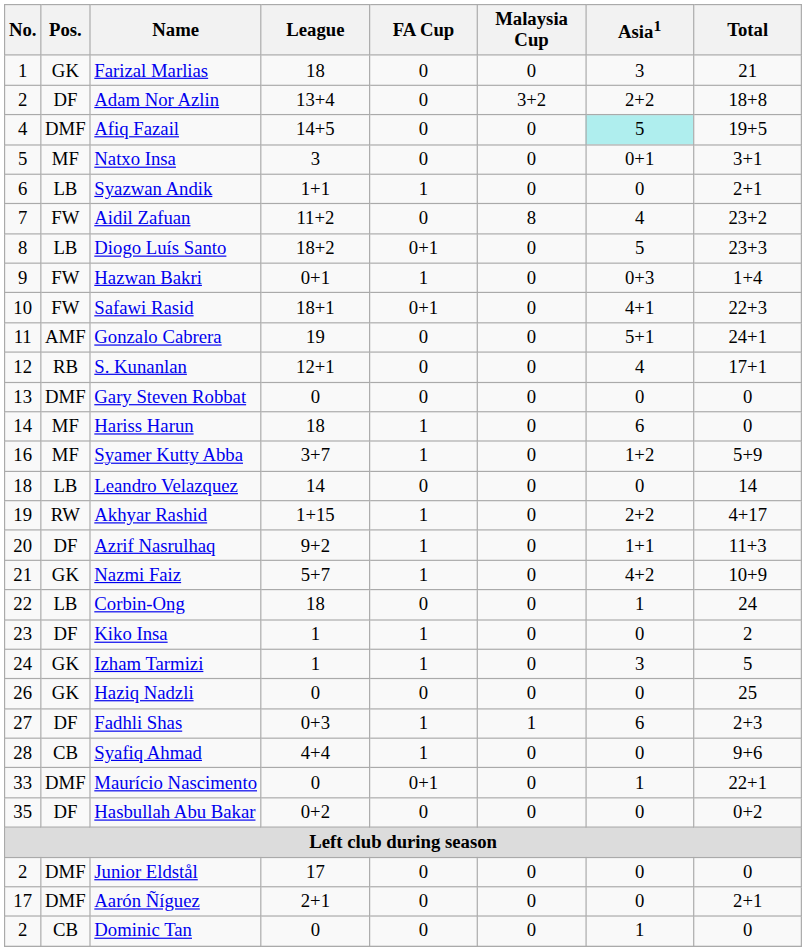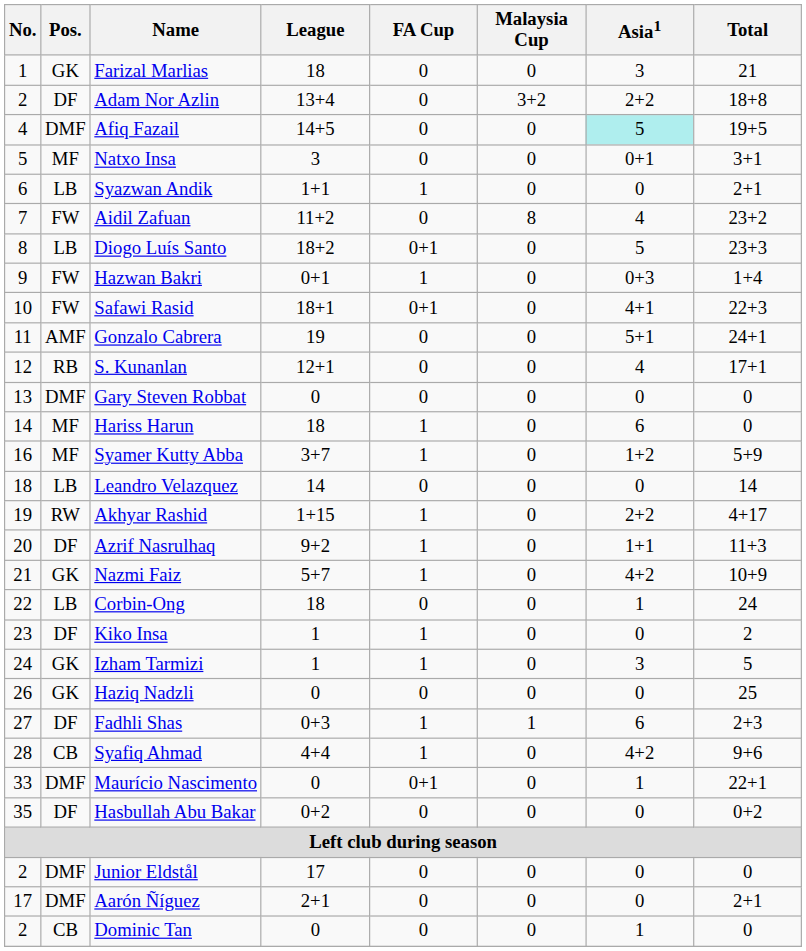 <table class="wikitable" style="text-align:center">
 <tr>
 <th>No.</th>
 <th>Pos.</th>
 <th>Name</th>
 <th style="width:85px;">League</th>
 <th style="width:85px;">FA Cup</th>
 <th style="width:85px;">Malaysia Cup</th>
 <th style="width:85px;">Asia<sup>1</sup></th>
 <th style="width:85px;">Total</th>
 </tr>
 <tr>
 <td style="text-align:center;">1</td>
 <td style="text-align:center;">GK</td>
 <td align="left"> <a href='#'>Farizal Marlias</a></td>
 <td>18</td>
 <td>0</td>
 <td>0</td>
 <td>3</td>
 <td>21</td>
 </tr>
 <tr>
 <td style="text-align:center;">2</td>
 <td style="text-align:center;">DF</td>
 <td align="left"> <a href='#'>Adam Nor Azlin</a></td>
 <td>13+4</td>
 <td>0</td>
 <td>3+2</td>
 <td>2+2</td>
 <td>18+8</td>
 </tr>
 <tr>
 <td style="text-align:center;">4</td>
 <td style="text-align:center;">DMF</td>
 <td align="left"> <a href='#'>Afiq Fazail</a></td>
 <td>14+5</td>
 <td>0</td>
 <td>0</td>
 <td style="background: paleturquoise;">5</td>
 <td>19+5</td>
 </tr>
 <tr>
 <td style="text-align:center;">5</td>
 <td style="text-align:center;">MF</td>
 <td align="left"> <a href='#'>Natxo Insa</a></td>
 <td>3</td>
 <td>0</td>
 <td>0</td>
 <td>0+1</td>
 <td>3+1</td>
 </tr>
 <tr>
 <td style="text-align:center;">6</td>
 <td style="text-align:center;">LB</td>
 <td align="left"> <a href='#'>Syazwan Andik</a></td>
 <td>1+1</td>
 <td>1</td>
 <td>0</td>
 <td>0</td>
 <td>2+1</td>
 </tr>
 <tr>
 <td style="text-align:center;">7</td>
 <td style="text-align:center;">FW</td>
 <td align="left"> <a href='#'>Aidil Zafuan</a></td>
 <td>11+2</td>
 <td>0</td>
 <td>8</td>
 <td>4</td>
 <td>23+2</td>
 </tr>
 <tr>
 <td style="text-align:center;">8</td>
 <td style="text-align:center;">LB</td>
 <td align="left"> <a href='#'>Diogo Luís Santo</a></td>
 <td>18+2</td>
 <td>0+1</td>
 <td>0</td>
 <td>5</td>
 <td>23+3</td>
 </tr>
 <tr>
 <td style="text-align:center;">9</td>
 <td style="text-align:center;">FW</td>
 <td align="left"> <a href='#'>Hazwan Bakri</a></td>
 <td>0+1</td>
 <td>1</td>
 <td>0</td>
 <td>0+3</td>
 <td>1+4</td>
 </tr>
 <tr>
 <td style="text-align:center;">10</td>
 <td style="text-align:center;">FW</td>
 <td align="left"> <a href='#'>Safawi Rasid</a></td>
 <td>18+1</td>
 <td>0+1</td>
 <td>0</td>
 <td>4+1</td>
 <td>22+3</td>
 </tr>
 <tr>
 <td style="text-align:center;">11</td>
 <td style="text-align:center;">AMF</td>
 <td align="left"> <a href='#'>Gonzalo Cabrera</a></td>
 <td>19</td>
 <td>0</td>
 <td>0</td>
 <td>5+1</td>
 <td>24+1</td>
 </tr>
 <tr>
 <td style="text-align:center;">12</td>
 <td style="text-align:center;">RB</td>
 <td align="left"> <a href='#'>S. Kunanlan</a></td>
 <td>12+1</td>
 <td>0</td>
 <td>0</td>
 <td>4</td>
 <td>17+1</td>
 </tr>
 <tr>
 <td style="text-align:center;">13</td>
 <td style="text-align:center;">DMF</td>
 <td align="left"> <a href='#'>Gary Steven Robbat</a></td>
 <td>0</td>
 <td>0</td>
 <td>0</td>
 <td>0</td>
 <td>0</td>
 </tr>
 <tr>
 <td style="text-align:center;">14</td>
 <td style="text-align:center;">MF</td>
 <td align="left"> <a href='#'>Hariss Harun</a></td>
 <td>18</td>
 <td>1</td>
 <td>0</td>
 <td>6</td>
 <td>0</td>
 </tr>
 <tr>
 <td style="text-align:center;">16</td>
 <td style="text-align:center;">MF</td>
 <td align="left"> <a href='#'>Syamer Kutty Abba</a></td>
 <td>3+7</td>
 <td>1</td>
 <td>0</td>
 <td>1+2</td>
 <td>5+9</td>
 </tr>
 <tr>
 <td style="text-align:center;">18</td>
 <td style="text-align:center;">LB</td>
 <td align="left"> <a href='#'>Leandro Velazquez</a></td>
 <td>14</td>
 <td>0</td>
 <td>0</td>
 <td>0</td>
 <td>14</td>
 </tr>
 <tr>
 <td style="text-align:center;">19</td>
 <td style="text-align:center;">RW</td>
 <td align="left"> <a href='#'>Akhyar Rashid</a></td>
 <td>1+15</td>
 <td>1</td>
 <td>0</td>
 <td>2+2</td>
 <td>4+17</td>
 </tr>
 <tr>
 <td style="text-align:center;">20</td>
 <td style="text-align:center;">DF</td>
 <td align="left"> <a href='#'>Azrif Nasrulhaq</a></td>
 <td>9+2</td>
 <td>1</td>
 <td>0</td>
 <td>1+1</td>
 <td>11+3</td>
 </tr>
 <tr>
 <td style="text-align:center;">21</td>
 <td style="text-align:center;">GK</td>
 <td align="left"> <a href='#'>Nazmi Faiz</a></td>
 <td>5+7</td>
 <td>1</td>
 <td>0</td>
 <td>4+2</td>
 <td>10+9</td>
 </tr>
 <tr>
 <td style="text-align:center;">22</td>
 <td style="text-align:center;">LB</td>
 <td align="left"> <a href='#'>Corbin-Ong</a></td>
 <td>18</td>
 <td>0</td>
 <td>0</td>
 <td>1</td>
 <td>24</td>
 </tr>
 <tr>
 <td style="text-align:center;">23</td>
 <td style="text-align:center;">DF</td>
 <td align="left"> <a href='#'>Kiko Insa</a></td>
 <td>1</td>
 <td>1</td>
 <td>0</td>
 <td>0</td>
 <td>2</td>
 </tr>
 <tr>
 <td style="text-align:center;">24</td>
 <td style="text-align:center;">GK</td>
 <td align="left"> <a href='#'>Izham Tarmizi</a></td>
 <td>1</td>
 <td>1</td>
 <td>0</td>
 <td>3</td>
 <td>5</td>
 </tr>
 <tr>
 <td style="text-align:center;">26</td>
 <td style="text-align:center;">GK</td>
 <td align="left"> <a href='#'>Haziq Nadzli</a></td>
 <td>0</td>
 <td>0</td>
 <td>0</td>
 <td>0</td>
 <td>25</td>
 </tr>
 <tr>
 <td style="text-align:center;">27</td>
 <td style="text-align:center;">DF</td>
 <td align="left"> <a href='#'>Fadhli Shas</a></td>
 <td>0+3</td>
 <td>1</td>
 <td>1</td>
 <td>6</td>
 <td>2+3</td>
 </tr>
 <tr>
 <td style="text-align:center;">28</td>
 <td style="text-align:center;">CB</td>
 <td align="left"> <a href='#'>Syafiq Ahmad</a></td>
 <td>4+4</td>
 <td>1</td>
 <td>0</td>
-<td>0</td>
+<td>4+2</td>
 <td>9+6</td>
 </tr>
 <tr>
 <td style="text-align:center;">33</td>
 <td style="text-align:center;">DMF</td>
 <td align="left"> <a href='#'>Maurício Nascimento</a></td>
 <td>0</td>
 <td>0+1</td>
 <td>0</td>
 <td>1</td>
 <td>22+1</td>
 </tr>
 <tr>
 <td style="text-align:center;">35</td>
 <td style="text-align:center;">DF</td>
 <td align="left"> <a href='#'>Hasbullah Abu Bakar</a></td>
 <td>0+2</td>
 <td>0</td>
 <td>0</td>
 <td>0</td>
 <td>0+2</td>
 </tr>
 <tr>
 <th colspan="15" style="background:#dcdcdc; text-align:center;">Left club during season</th>
 </tr>
 <tr>
 <td style="text-align:center;">2</td>
 <td style="text-align:center;">DMF</td>
 <td align="left"> <a href='#'>Junior Eldstål</a></td>
 <td>17</td>
 <td>0</td>
 <td>0</td>
 <td>0</td>
 <td>0</td>
 </tr>
 <tr>
 <td style="text-align:center;">17</td>
 <td style="text-align:center;">DMF</td>
 <td align="left"> <a href='#'>Aarón Ñíguez</a></td>
 <td>2+1</td>
 <td>0</td>
 <td>0</td>
 <td>0</td>
 <td>2+1</td>
 </tr>
 <tr>
 <td style="text-align:center;">2</td>
 <td style="text-align:center;">CB</td>
 <td align="left"> <a href='#'>Dominic Tan</a></td>
 <td>0</td>
 <td>0</td>
 <td>0</td>
 <td>1</td>
 <td>0</td>
 </tr>
 <tr>
 </tr>
 </table>
